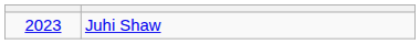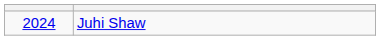 <table class=wikitable style="width: 400px;">
 <tr>
 <th width="40"></th>
 <th width="200"></th>
 </tr>
 <tr>
-<td align=center><a href='#'>2023</a></td>
+<td align=center><a href='#'>2024</a></td>
 <td> <a href='#'>Juhi Shaw</a></td>
 </tr>
 </table>
